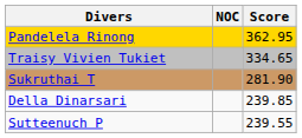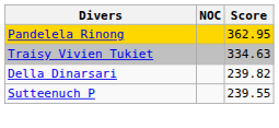 <table class=wikitable style="text-align:Left">
 <tr>
 <th width=200>Divers</th>
 <th width=10>NOC</th>
 <th width=20>Score</th>
 </tr>
 <tr bgcolor=gold>
 <td><a href='#'>Pandelela Rinong</a></td>
 <td></td>
 <td>362.95</td>
 </tr>
 <tr bgcolor=silver>
 <td><a href='#'>Traisy Vivien Tukiet</a></td>
 <td></td>
-<td>334.65</td>
-</tr>
-<tr bgcolor=CC9966>
-<td><a href='#'>Sukruthai T</a></td>
-<td></td>
-<td>281.90</td>
+<td>334.63</td>
 </tr>
 <tr>
 <td><a href='#'>Della Dinarsari</a></td>
 <td></td>
-<td>239.85</td>
+<td>239.82</td>
 </tr>
 <tr>
 <td><a href='#'>Sutteenuch P</a></td>
 <td></td>
 <td>239.55</td>
 </tr>
 </table>
